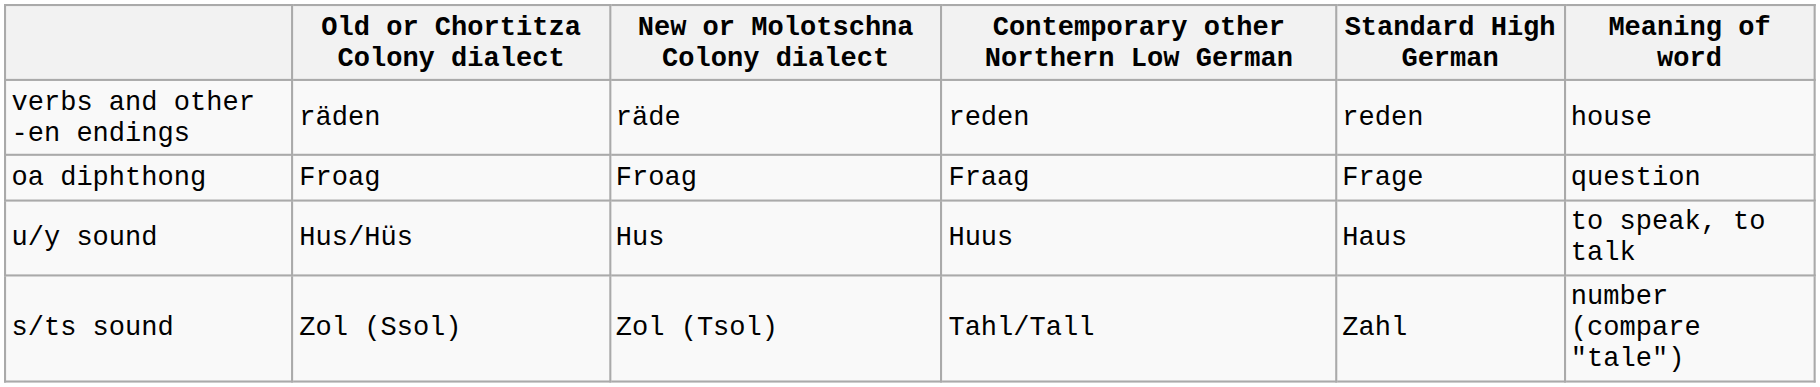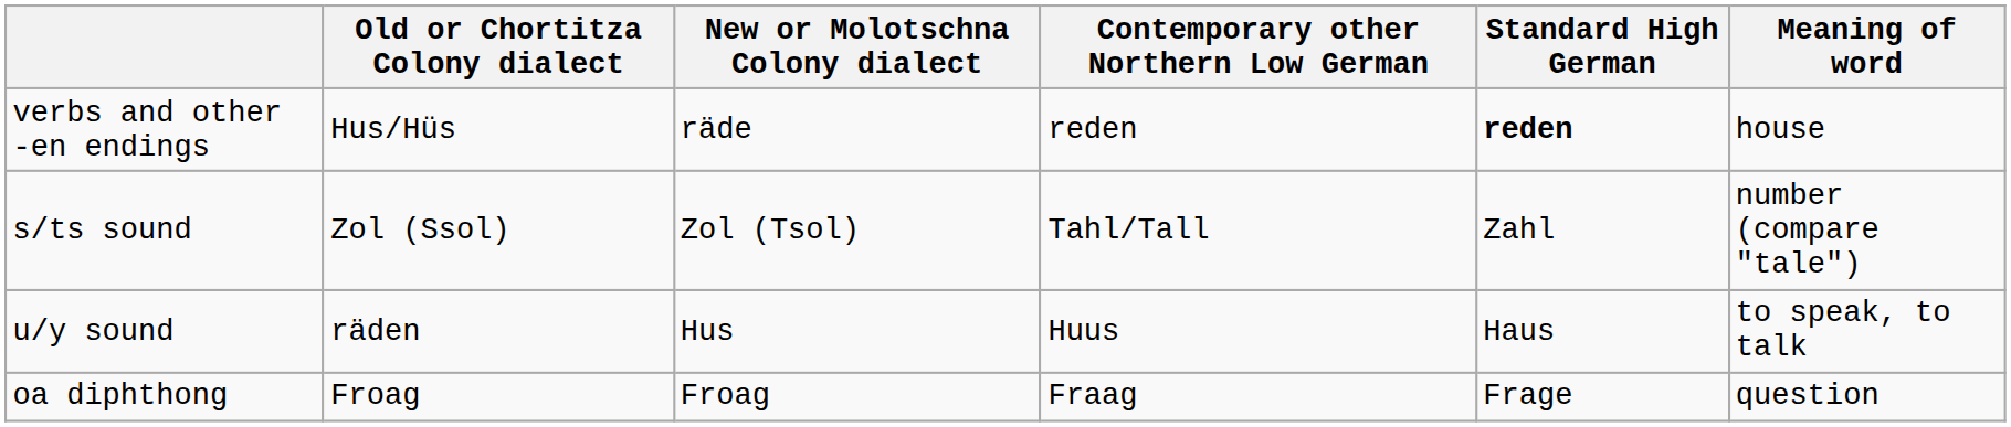 <table class="wikitable">
 <tr>
 <th></th>
 <th>Old or Chortitza Colony dialect</th>
 <th>New or Molotschna Colony dialect</th>
 <th>Contemporary other Northern Low German</th>
 <th>Standard High German</th>
 <th>Meaning of word</th>
 </tr>
 <tr>
 <td>verbs and other -en endings</td>
-<td>räden</td>
+<td>Hus/Hüs </td>
 <td>räde</td>
 <td>reden</td>
-<td>reden</td>
+<td><strong>reden</strong></td>
 <td>house</td>
+</tr>
+<tr>
+<td>s/ts sound</td>
+<td>Zol (Ssol) </td>
+<td>Zol (Tsol) </td>
+<td>Tahl/Tall</td>
+<td>Zahl</td>
+<td>number (compare "tale")</td>
+</tr>
+<tr>
+<td>u/y sound</td>
+<td>räden</td>
+<td>Hus </td>
+<td>Huus</td>
+<td>Haus</td>
+<td>to speak, to talk</td>
 </tr>
 <tr>
 <td>oa diphthong</td>
 <td>Froag </td>
 <td>Froag </td>
 <td>Fraag</td>
 <td>Frage</td>
 <td>question</td>
 </tr>
-<tr>
-<td>u/y sound</td>
-<td>Hus/Hüs </td>
-<td>Hus </td>
-<td>Huus</td>
-<td>Haus</td>
-<td>to speak, to talk</td>
-</tr>
-<tr>
-<td>s/ts sound</td>
-<td>Zol (Ssol) </td>
-<td>Zol (Tsol) </td>
-<td>Tahl/Tall</td>
-<td>Zahl</td>
-<td>number (compare "tale")</td>
-</tr>
 </table>
